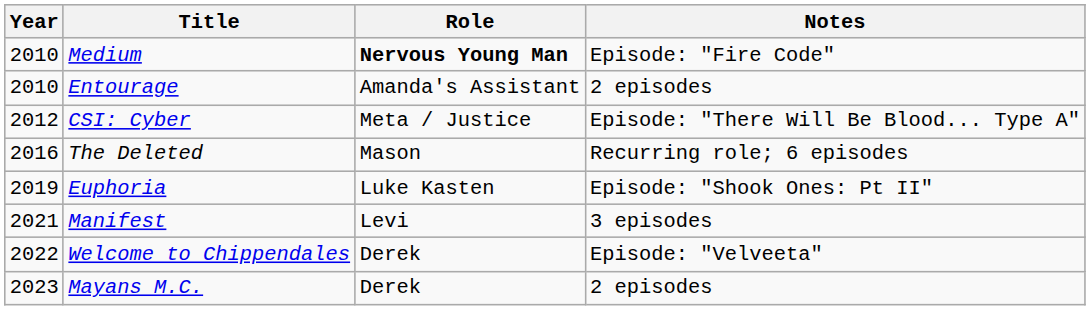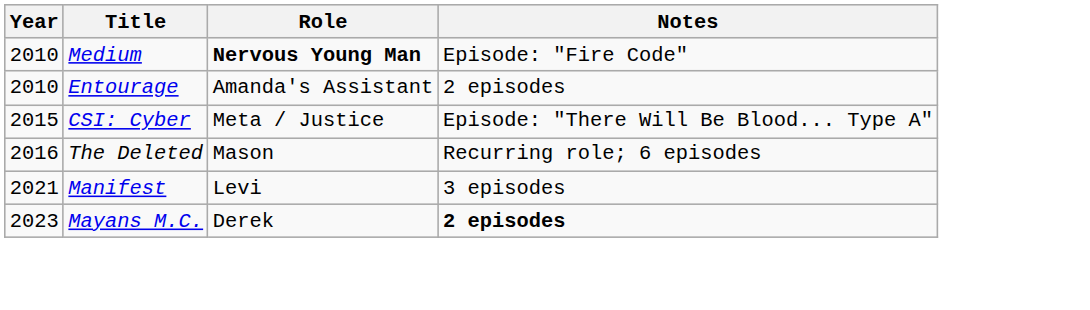 <table class="wikitable">
 <tr>
 <th>Year</th>
 <th>Title</th>
 <th>Role</th>
 <th>Notes</th>
 </tr>
 <tr>
 <td>2010</td>
 <td><em><a href='#'>Medium</a></em></td>
 <td><strong>Nervous Young Man</strong></td>
 <td>Episode: "Fire Code"</td>
 </tr>
 <tr>
 <td>2010</td>
 <td><em><a href='#'>Entourage</a></em></td>
 <td>Amanda's Assistant</td>
 <td>2 episodes</td>
 </tr>
 <tr>
-<td>2012</td>
+<td>2015</td>
 <td><em><a href='#'>CSI: Cyber</a></em></td>
 <td>Meta / Justice</td>
 <td>Episode: "There Will Be Blood... Type A"</td>
 </tr>
 <tr>
 <td>2016</td>
 <td><em>The Deleted</em></td>
 <td>Mason</td>
 <td>Recurring role; 6 episodes</td>
 </tr>
 <tr>
-<td>2019</td>
-<td><em><a href='#'>Euphoria</a></em></td>
-<td>Luke Kasten</td>
-<td>Episode: "Shook Ones: Pt II"</td>
-</tr>
-<tr>
 <td>2021</td>
 <td><em><a href='#'>Manifest</a></em></td>
 <td>Levi</td>
 <td>3 episodes</td>
 </tr>
 <tr>
-<td>2022</td>
-<td><em><a href='#'>Welcome to Chippendales</a></em></td>
-<td>Derek</td>
-<td>Episode: "Velveeta"</td>
-</tr>
-<tr>
 <td>2023</td>
 <td><em><a href='#'>Mayans M.C.</a></em></td>
 <td>Derek</td>
-<td>2 episodes</td>
+<td><strong>2 episodes</strong></td>
 </tr>
 </table>
